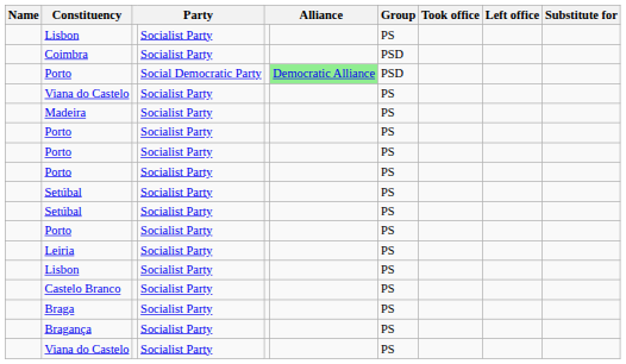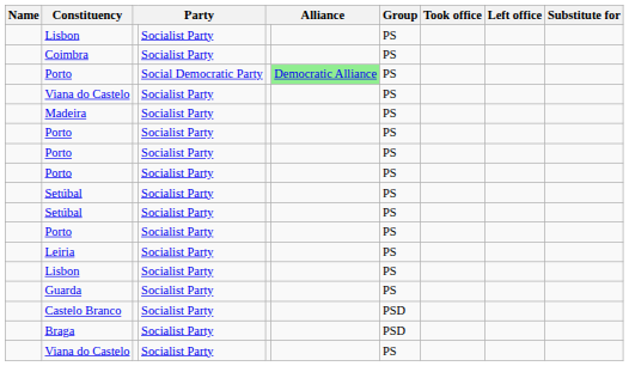 <table class="wikitable sortable sticky-header" style="font-size:100%; text-align:left;">
 <tr>
 <th scope=col>Name</th>
 <th scope=col>Constituency</th>
 <th scope=col colspan="2">Party</th>
 <th scope=col colspan="2">Alliance</th>
 <th scope=col>Group</th>
 <th scope=col>Took office</th>
 <th scope=col>Left office</th>
 <th scope=col>Substitute for</th>
 </tr>
 <tr>
 <td></td>
 <td><a href='#'>Lisbon</a></td>
 <td></td>
 <td><a href='#'>Socialist Party</a></td>
 <td></td>
 <td></td>
 <td>PS</td>
 <td align=center></td>
 <td></td>
 <td></td>
 </tr>
 <tr>
 <td></td>
 <td><a href='#'>Coimbra</a></td>
 <td></td>
 <td><a href='#'>Socialist Party</a></td>
 <td></td>
 <td></td>
-<td>PSD</td>
+<td>PS</td>
 <td align=center></td>
 <td></td>
 <td></td>
 </tr>
 <tr>
 <td></td>
 <td><a href='#'>Porto</a></td>
 <td></td>
 <td style="white-space: nowrap;"><a href='#'>Social Democratic Party</a></td>
 <td></td>
 <td style="background: lightgreen; white-space: nowrap;"><a href='#'>Democratic Alliance</a></td>
-<td>PSD</td>
+<td>PS</td>
 <td align=center></td>
 <td></td>
 <td></td>
 </tr>
 <tr>
 <td></td>
 <td style="white-space: nowrap;"><a href='#'>Viana do Castelo</a></td>
 <td></td>
 <td><a href='#'>Socialist Party</a></td>
 <td></td>
 <td></td>
 <td>PS</td>
 <td align=center></td>
 <td></td>
 <td></td>
 </tr>
 <tr>
 <td></td>
 <td><a href='#'>Madeira</a></td>
 <td></td>
 <td><a href='#'>Socialist Party</a></td>
 <td></td>
 <td></td>
 <td>PS</td>
 <td align=center></td>
 <td></td>
 <td></td>
 </tr>
 <tr>
 <td></td>
 <td><a href='#'>Porto</a></td>
 <td></td>
 <td><a href='#'>Socialist Party</a></td>
 <td></td>
 <td></td>
 <td>PS</td>
 <td align=center></td>
 <td></td>
 <td></td>
 </tr>
 <tr>
 <td></td>
 <td><a href='#'>Porto</a></td>
 <td></td>
 <td><a href='#'>Socialist Party</a></td>
 <td></td>
 <td></td>
 <td>PS</td>
 <td align=center></td>
 <td></td>
 <td></td>
 </tr>
 <tr>
 <td></td>
 <td><a href='#'>Porto</a></td>
 <td></td>
 <td><a href='#'>Socialist Party</a></td>
 <td></td>
 <td></td>
 <td>PS</td>
 <td align=center></td>
 <td></td>
 <td></td>
 </tr>
 <tr>
 <td></td>
 <td><a href='#'>Setúbal</a></td>
 <td></td>
 <td><a href='#'>Socialist Party</a></td>
 <td></td>
 <td></td>
 <td>PS</td>
 <td align=center></td>
 <td></td>
 <td></td>
 </tr>
 <tr>
 <td></td>
 <td><a href='#'>Setúbal</a></td>
 <td></td>
 <td><a href='#'>Socialist Party</a></td>
 <td></td>
 <td></td>
 <td>PS</td>
 <td align=center></td>
 <td></td>
 <td style="white-space: nowrap;"></td>
 </tr>
 <tr>
 <td></td>
 <td><a href='#'>Porto</a></td>
 <td></td>
 <td><a href='#'>Socialist Party</a></td>
 <td></td>
 <td></td>
 <td>PS</td>
 <td align=center></td>
 <td></td>
 <td></td>
 </tr>
 <tr>
 <td></td>
 <td><a href='#'>Leiria</a></td>
 <td></td>
 <td><a href='#'>Socialist Party</a></td>
 <td></td>
 <td></td>
 <td>PS</td>
 <td align=center></td>
 <td></td>
 <td></td>
 </tr>
 <tr>
 <td></td>
 <td><a href='#'>Lisbon</a></td>
 <td></td>
 <td><a href='#'>Socialist Party</a></td>
 <td></td>
 <td></td>
 <td>PS</td>
 <td align=center></td>
 <td></td>
 <td></td>
 </tr>
 <tr>
+<td></td>
+<td><a href='#'>Guarda</a></td>
+<td></td>
+<td><a href='#'>Socialist Party</a></td>
+<td></td>
+<td></td>
+<td>PS</td>
+<td align=center></td>
+<td></td>
+<td></td>
+</tr>
+<tr>
 <td style="white-space: nowrap;"></td>
 <td><a href='#'>Castelo Branco</a></td>
 <td></td>
 <td><a href='#'>Socialist Party</a></td>
 <td></td>
 <td></td>
-<td>PS</td>
+<td>PSD</td>
 <td align=center></td>
 <td></td>
 <td></td>
 </tr>
 <tr>
 <td></td>
 <td><a href='#'>Braga</a></td>
 <td></td>
 <td><a href='#'>Socialist Party</a></td>
 <td></td>
 <td></td>
-<td>PS</td>
-<td align=center></td>
-<td></td>
-<td></td>
-</tr>
-<tr>
-<td></td>
-<td><a href='#'>Bragança</a></td>
-<td></td>
-<td><a href='#'>Socialist Party</a></td>
-<td></td>
-<td></td>
-<td>PS</td>
+<td>PSD</td>
 <td align=center></td>
 <td></td>
 <td></td>
 </tr>
 <tr>
 <td></td>
 <td style="white-space: nowrap;"><a href='#'>Viana do Castelo</a></td>
 <td></td>
 <td><a href='#'>Socialist Party</a></td>
 <td></td>
 <td></td>
 <td>PS</td>
 <td align=center></td>
 <td></td>
 <td></td>
 </tr>
 </table>
